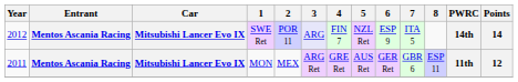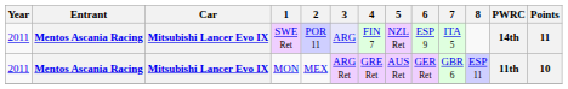 <table class="wikitable" border="1" style="text-align:center; font-size:90%;">
 <tr>
 <th>Year</th>
 <th>Entrant</th>
 <th>Car</th>
 <th>1</th>
 <th>2</th>
 <th>3</th>
 <th>4</th>
 <th>5</th>
 <th>6</th>
 <th>7</th>
 <th>8</th>
 <th>PWRC</th>
 <th>Points</th>
 </tr>
 <tr>
-<td><a href='#'>2012</a></td>
+<td><a href='#'>2011</a></td>
 <th><a href='#'>Mentos Ascania Racing</a></th>
 <th><a href='#'>Mitsubishi Lancer Evo IX</a></th>
 <td style="background:#EFCFFF;"><a href='#'>SWE</a><br><small>Ret</small></td>
 <td style="background:#CFCFFF;"><a href='#'>POR</a><br><small>11</small></td>
 <td style="background: lavender;"><a href='#'>ARG</a></td>
 <td style="background:#DFFFDF;"><a href='#'>FIN</a><br><small>7</small></td>
 <td style="background:#EFCFFF;"><a href='#'>NZL</a><br><small>Ret</small></td>
 <td style="background:#DFFFDF;"><a href='#'>ESP</a><br><small>9</small></td>
 <td style="background:#DFFFDF;"><a href='#'>ITA</a><br><small>5</small></td>
 <td></td>
 <th>14th</th>
-<th>14</th>
+<th>11</th>
 </tr>
 <tr>
 <td><a href='#'>2011</a></td>
 <th><a href='#'>Mentos Ascania Racing</a></th>
 <th><a href='#'>Mitsubishi Lancer Evo IX</a></th>
 <td><a href='#'>MON</a></td>
 <td><a href='#'>MEX</a></td>
 <td style="background:#EFCFFF;"><a href='#'>ARG</a><br><small>Ret</small></td>
 <td style="background:#EFCFFF;"><a href='#'>GRE</a><br><small>Ret</small></td>
 <td style="background:#EFCFFF;"><a href='#'>AUS</a><br><small>Ret</small></td>
 <td style="background:#EFCFFF;"><a href='#'>GER</a><br><small>Ret</small></td>
 <td style="background:#DFFFDF;"><a href='#'>GBR</a><br><small>6</small></td>
 <td style="background:#CFCFFF;"><a href='#'>ESP</a><br><small>11</small></td>
 <th>11th</th>
-<th>12</th>
+<th>10</th>
 </tr>
 <tr>
 </tr>
 </table>
